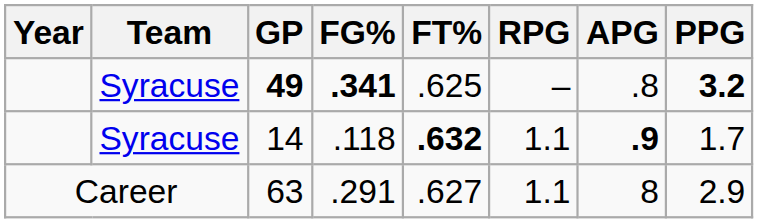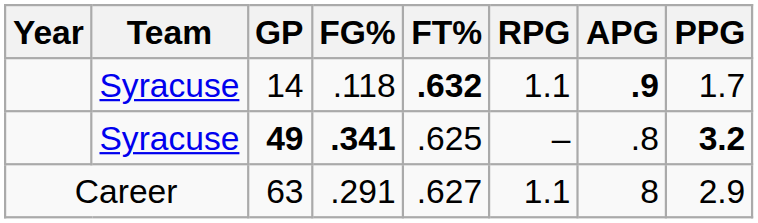 <table class="wikitable sortable" style="font-size:95%; text-align:right;">
 <tr>
 <th scope="col">Year</th>
 <th scope="col">Team</th>
 <th scope="col">GP</th>
 <th scope="col">FG%</th>
 <th scope="col">FT%</th>
 <th scope="col">RPG</th>
 <th scope="col">APG</th>
 <th scope="col">PPG</th>
 </tr>
 <tr>
 <td style="text-align:left;"></td>
 <td style="text-align:left;"><a href='#'>Syracuse</a></td>
+<td>14</td>
+<td>.118</td>
+<td><strong>.632</strong></td>
+<td>1.1</td>
+<td><strong>.9</strong></td>
+<td>1.7</td>
+</tr>
+<tr>
+<td style="text-align:left;"></td>
+<td style="text-align:left;"><a href='#'>Syracuse</a></td>
 <td><strong>49</strong></td>
 <td><strong>.341</strong></td>
 <td>.625</td>
 <td>–</td>
 <td>.8</td>
 <td><strong>3.2</strong></td>
-</tr>
-<tr>
-<td style="text-align:left;"></td>
-<td style="text-align:left;"><a href='#'>Syracuse</a></td>
-<td>14</td>
-<td>.118</td>
-<td><strong>.632</strong></td>
-<td>1.1</td>
-<td><strong>.9</strong></td>
-<td>1.7</td>
 </tr>
 <tr class="sortbottom">
 <td style="text-align:center;" colspan="2">Career</td>
 <td>63</td>
 <td>.291</td>
 <td>.627</td>
 <td>1.1</td>
 <td>8</td>
 <td>2.9</td>
 </tr>
 </table>
